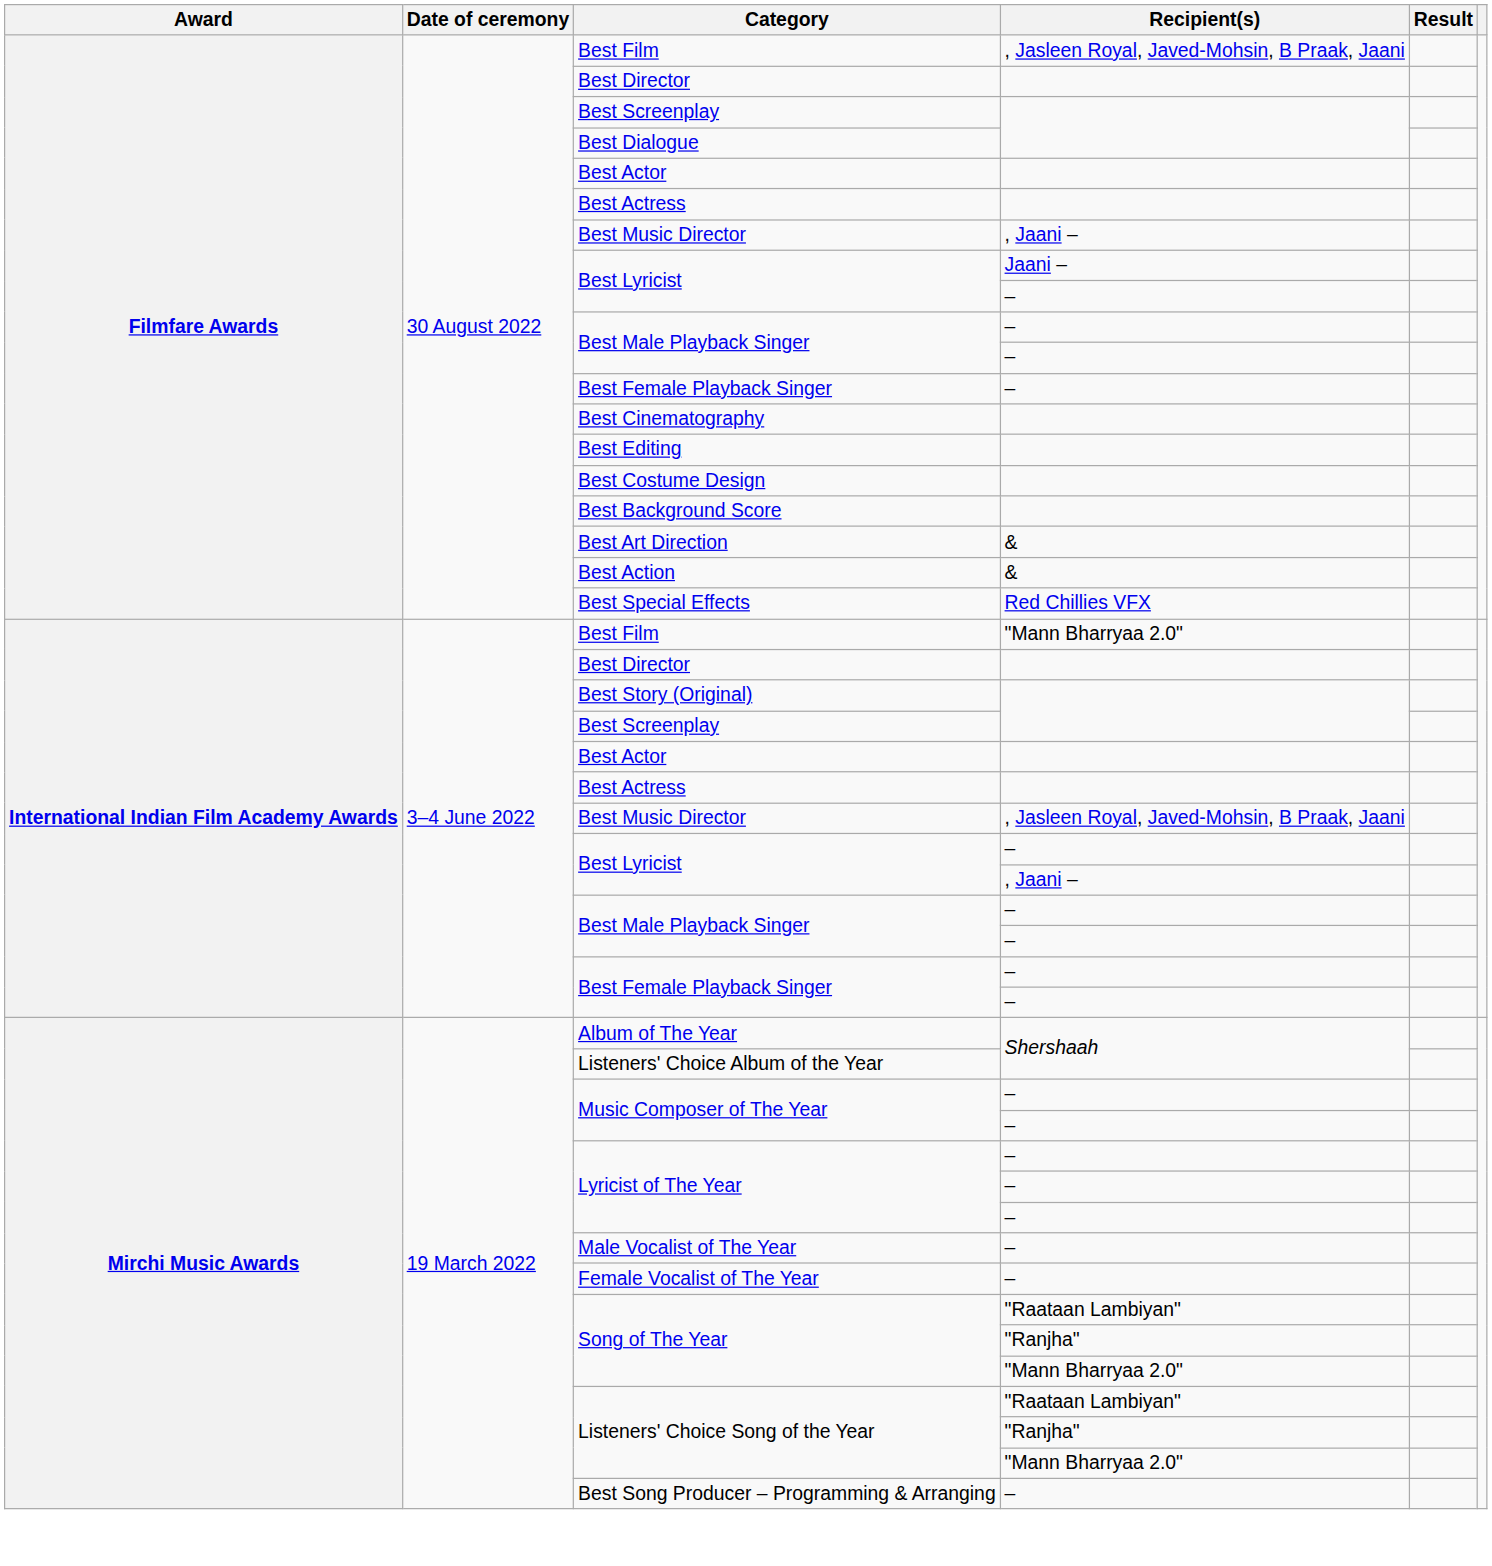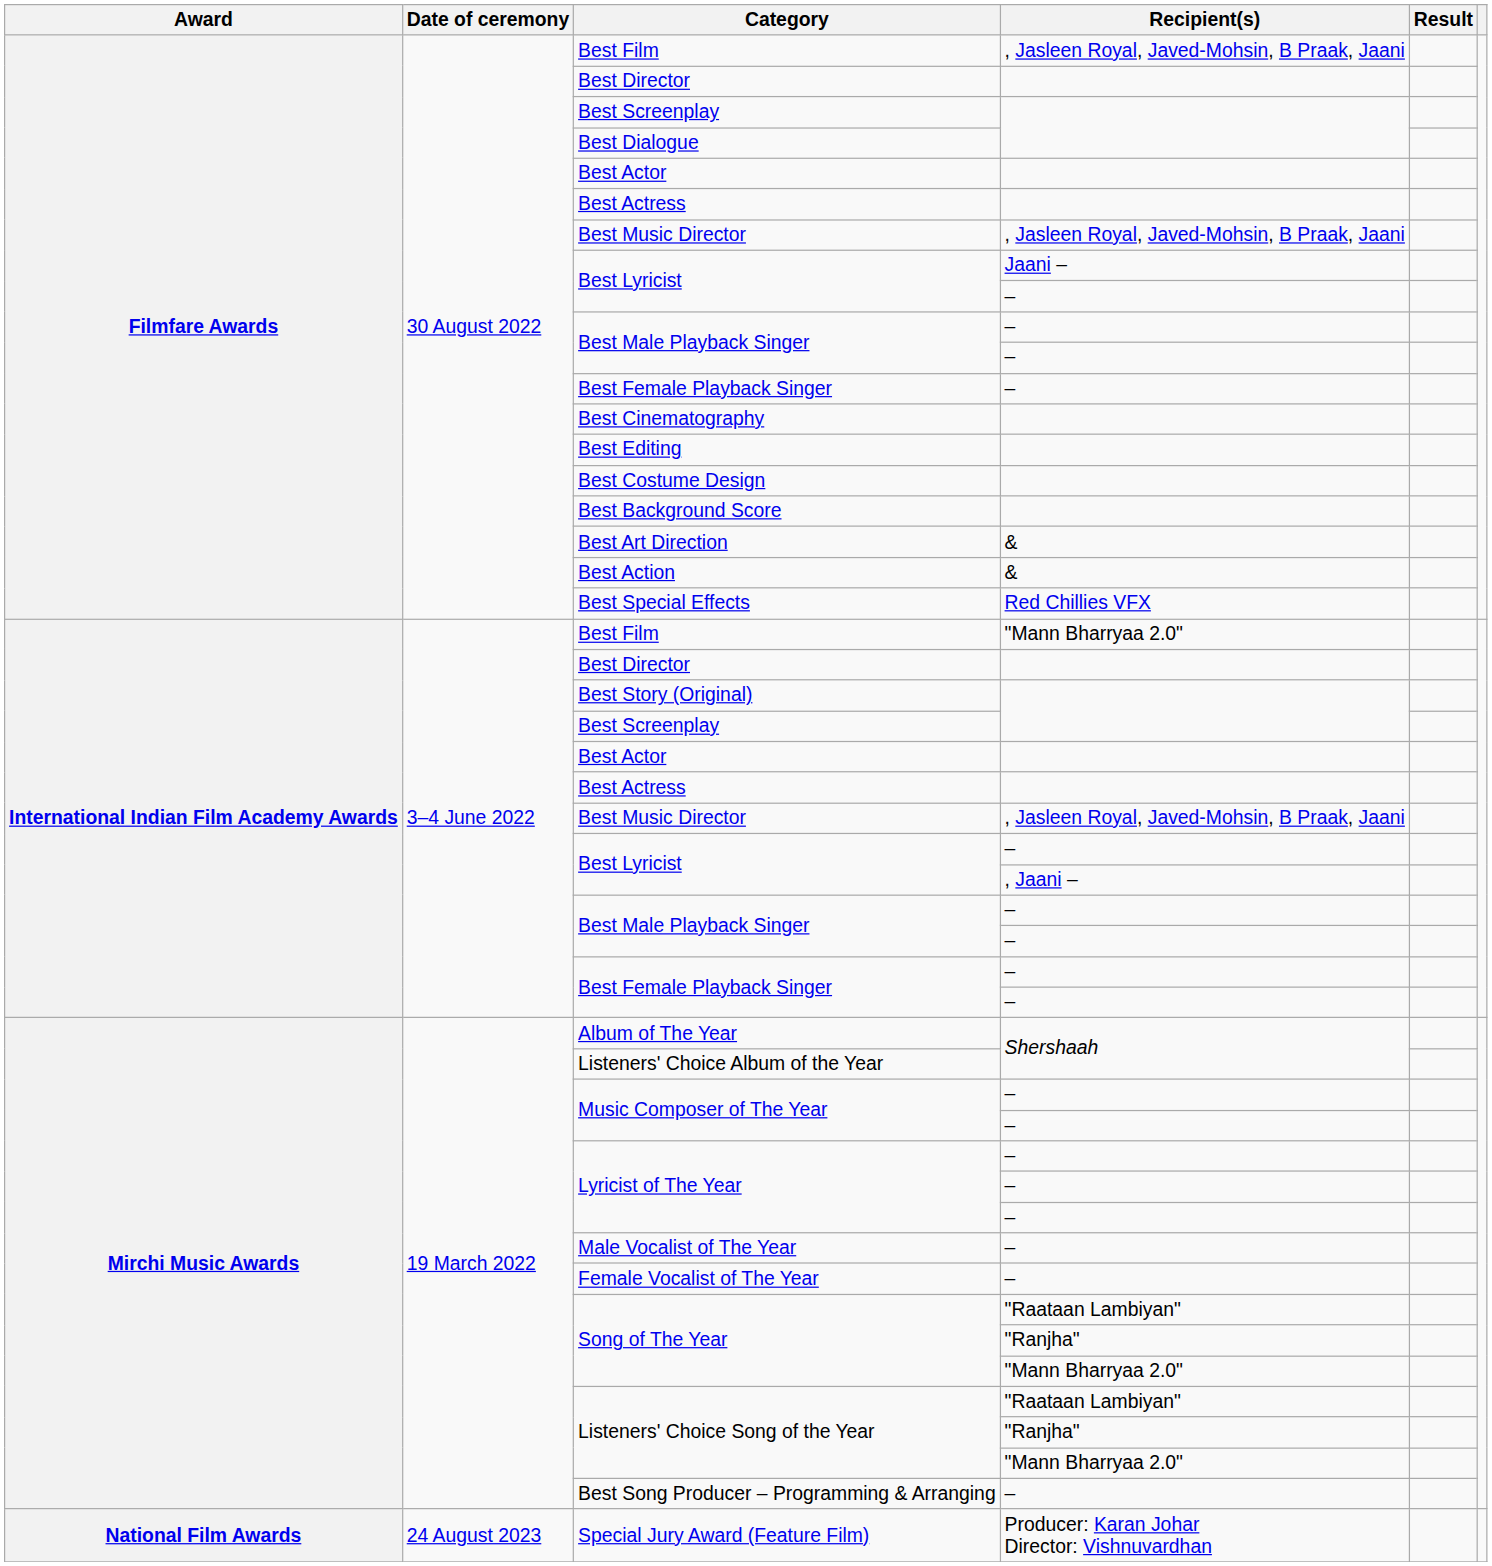 <table class="wikitable plainrowheaders sortable">
 <tr>
 <th scope="col">Award</th>
 <th scope="col">Date of ceremony</th>
 <th scope="col">Category</th>
 <th scope="col">Recipient(s)</th>
 <th scope="col">Result</th>
 <th scope="col" class="unsortable"></th>
 </tr>
 <tr>
 <th scope="row" rowspan="19"><a href='#'>Filmfare Awards</a></th>
 <td rowspan="19"><a href='#'>30 August 2022</a></td>
 <td><a href='#'>Best Film</a></td>
 <td>, <a href='#'>Jasleen Royal</a>, <a href='#'>Javed-Mohsin</a>, <a href='#'>B Praak</a>, <a href='#'>Jaani</a></td>
 <td></td>
 <td style="text-align:center;" rowspan="19"><br></td>
 </tr>
 <tr>
 <td><a href='#'>Best Director</a></td>
 <td></td>
 <td></td>
 </tr>
 <tr>
 <td><a href='#'>Best Screenplay</a></td>
 <td rowspan="2"></td>
 <td></td>
 </tr>
 <tr>
 <td><a href='#'>Best Dialogue</a></td>
 <td></td>
 </tr>
 <tr>
 <td><a href='#'>Best Actor</a></td>
 <td></td>
 <td></td>
 </tr>
 <tr>
 <td><a href='#'>Best Actress</a></td>
 <td></td>
 <td></td>
 </tr>
 <tr>
 <td><a href='#'>Best Music Director</a></td>
-<td>, <a href='#'>Jaani</a> – </td>
+<td>, <a href='#'>Jasleen Royal</a>, <a href='#'>Javed-Mohsin</a>, <a href='#'>B Praak</a>, <a href='#'>Jaani</a></td>
 <td></td>
 </tr>
 <tr>
 <td rowspan="2"><a href='#'>Best Lyricist</a></td>
 <td><a href='#'>Jaani</a> – </td>
 <td></td>
 </tr>
 <tr>
 <td> – </td>
 <td></td>
 </tr>
 <tr>
 <td rowspan="2"><a href='#'>Best Male Playback Singer</a></td>
 <td> – </td>
 <td></td>
 </tr>
 <tr>
 <td> – </td>
 <td></td>
 </tr>
 <tr>
 <td><a href='#'>Best Female Playback Singer</a></td>
 <td> – </td>
 <td></td>
 </tr>
 <tr>
 <td><a href='#'>Best Cinematography</a></td>
 <td></td>
 <td></td>
 </tr>
 <tr>
 <td><a href='#'>Best Editing</a></td>
 <td></td>
 <td></td>
 </tr>
 <tr>
 <td><a href='#'>Best Costume Design</a></td>
 <td></td>
 <td></td>
 </tr>
 <tr>
 <td><a href='#'>Best Background Score</a></td>
 <td></td>
 <td></td>
 </tr>
 <tr>
 <td><a href='#'>Best Art Direction</a></td>
 <td> & </td>
 <td></td>
 </tr>
 <tr>
 <td><a href='#'>Best Action</a></td>
 <td> & </td>
 <td></td>
 </tr>
 <tr>
 <td><a href='#'>Best Special Effects</a></td>
 <td><a href='#'>Red Chillies VFX</a></td>
 <td></td>
 </tr>
 <tr>
 <th scope="row" rowspan="13"><a href='#'>International Indian Film Academy Awards</a></th>
 <td rowspan="13"><a href='#'>3–4 June 2022</a></td>
 <td><a href='#'>Best Film</a></td>
 <td>"Mann Bharryaa 2.0"</td>
 <td></td>
 <td style="text-align:center;" rowspan="13"><br><br></td>
 </tr>
 <tr>
 <td><a href='#'>Best Director</a></td>
 <td></td>
 <td></td>
 </tr>
 <tr>
 <td><a href='#'>Best Story (Original)</a></td>
 <td rowspan="2"></td>
 <td></td>
 </tr>
 <tr>
 <td><a href='#'>Best Screenplay</a></td>
 <td></td>
 </tr>
 <tr>
 <td><a href='#'>Best Actor</a></td>
 <td></td>
 <td></td>
 </tr>
 <tr>
 <td><a href='#'>Best Actress</a></td>
 <td></td>
 <td></td>
 </tr>
 <tr>
 <td><a href='#'>Best Music Director</a></td>
 <td>, <a href='#'>Jasleen Royal</a>, <a href='#'>Javed-Mohsin</a>, <a href='#'>B Praak</a>, <a href='#'>Jaani</a></td>
 <td></td>
 </tr>
 <tr>
 <td rowspan="2"><a href='#'>Best Lyricist</a></td>
 <td> – </td>
 <td></td>
 </tr>
 <tr>
 <td>, <a href='#'>Jaani</a> – </td>
 <td></td>
 </tr>
 <tr>
 <td rowspan="2"><a href='#'>Best Male Playback Singer</a></td>
 <td> – </td>
 <td></td>
 </tr>
 <tr>
 <td> – </td>
 <td></td>
 </tr>
 <tr>
 <td rowspan="2"><a href='#'>Best Female Playback Singer</a></td>
 <td> – </td>
 <td></td>
 </tr>
 <tr>
 <td> – </td>
 <td></td>
 </tr>
 <tr>
 <th rowspan="16" scope="row"><a href='#'>Mirchi Music Awards</a></th>
 <td rowspan="16"><a href='#'>19 March 2022</a></td>
 <td><a href='#'>Album of The Year</a></td>
 <td rowspan="2"><em>Shershaah</em></td>
 <td></td>
 <td style="text-align:center;" rowspan="16"><br></td>
 </tr>
 <tr>
 <td>Listeners' Choice Album of the Year</td>
 <td></td>
 </tr>
 <tr>
 <td rowspan="2"><a href='#'>Music Composer of The Year</a></td>
 <td> – </td>
 <td></td>
 </tr>
 <tr>
 <td> – </td>
 <td></td>
 </tr>
 <tr>
 <td rowspan="3"><a href='#'>Lyricist of The Year</a></td>
 <td> – </td>
 <td></td>
 </tr>
 <tr>
 <td> – </td>
 <td></td>
 </tr>
 <tr>
 <td> – </td>
 <td></td>
 </tr>
 <tr>
 <td><a href='#'>Male Vocalist of The Year</a></td>
 <td> – </td>
 <td></td>
 </tr>
 <tr>
 <td><a href='#'>Female Vocalist of The Year</a></td>
 <td> – </td>
 <td></td>
 </tr>
 <tr>
 <td rowspan="3"><a href='#'>Song of The Year</a></td>
 <td>"Raataan Lambiyan"</td>
 <td></td>
 </tr>
 <tr>
 <td>"Ranjha"</td>
 <td></td>
 </tr>
 <tr>
 <td>"Mann Bharryaa 2.0"</td>
 <td></td>
 </tr>
 <tr>
 <td rowspan="3">Listeners' Choice Song of the Year</td>
 <td>"Raataan Lambiyan"</td>
 <td></td>
 </tr>
 <tr>
 <td>"Ranjha"</td>
 <td></td>
 </tr>
 <tr>
 <td>"Mann Bharryaa 2.0"</td>
 <td></td>
 </tr>
 <tr>
 <td>Best Song Producer – Programming & Arranging</td>
 <td> – </td>
 <td></td>
 </tr>
+<tr>
+<th scope="row"><a href='#'>National Film Awards</a></th>
+<td><a href='#'>24 August 2023</a></td>
+<td><a href='#'>Special Jury Award (Feature Film)</a></td>
+<td>Producer: <a href='#'>Karan Johar</a><br>Director: <a href='#'>Vishnuvardhan</a></td>
+<td></td>
+<td align="center"></td>
+</tr>
 </table>
